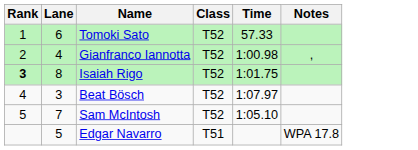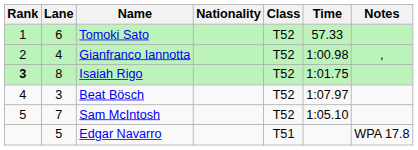 <table class="wikitable sortable" style="text-align:center">
 <tr>
 <th>Rank</th>
 <th>Lane</th>
 <th>Name</th>
+<th>Nationality</th>
 <th>Class</th>
 <th>Time</th>
 <th>Notes</th>
 </tr>
 <tr bgcolor=bbf3bb>
 <td>1</td>
 <td>6</td>
 <td align="left"><a href='#'>Tomoki Sato</a></td>
+<td align="left"></td>
 <td>T52</td>
 <td>57.33</td>
 <td></td>
 </tr>
 <tr bgcolor=bbf3bb>
 <td>2</td>
 <td>4</td>
 <td align="left"><a href='#'>Gianfranco Iannotta</a></td>
+<td align="left"></td>
 <td>T52</td>
 <td>1:00.98</td>
 <td>, </td>
 </tr>
 <tr bgcolor=bbf3bb>
 <td><strong>3</strong></td>
 <td>8</td>
 <td align="left"><a href='#'>Isaiah Rigo</a></td>
+<td align="left"></td>
 <td>T52</td>
 <td>1:01.75</td>
 <td></td>
 </tr>
 <tr>
 <td>4</td>
 <td>3</td>
 <td align="left"><a href='#'>Beat Bösch</a></td>
+<td align="left"></td>
 <td>T52</td>
 <td>1:07.97</td>
 <td></td>
 </tr>
 <tr>
 <td>5</td>
 <td>7</td>
 <td align="left"><a href='#'>Sam McIntosh</a></td>
+<td align="left"></td>
 <td>T52</td>
 <td>1:05.10</td>
 <td></td>
 </tr>
 <tr>
 <td></td>
 <td>5</td>
 <td align="left"><a href='#'>Edgar Navarro</a></td>
+<td align="left"></td>
 <td>T51</td>
 <td></td>
 <td>WPA 17.8</td>
 </tr>
 </table>
